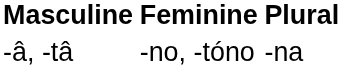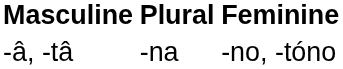 <table>
 <tr>
 <th>Masculine</th>
+<th>Plural</th>
 <th>Feminine</th>
-<th>Plural</th>
 </tr>
 <tr>
 <td>-â, -tâ</td>
+<td>-na</td>
 <td>-no, -tóno</td>
-<td>-na</td>
 </tr>
 </table>
